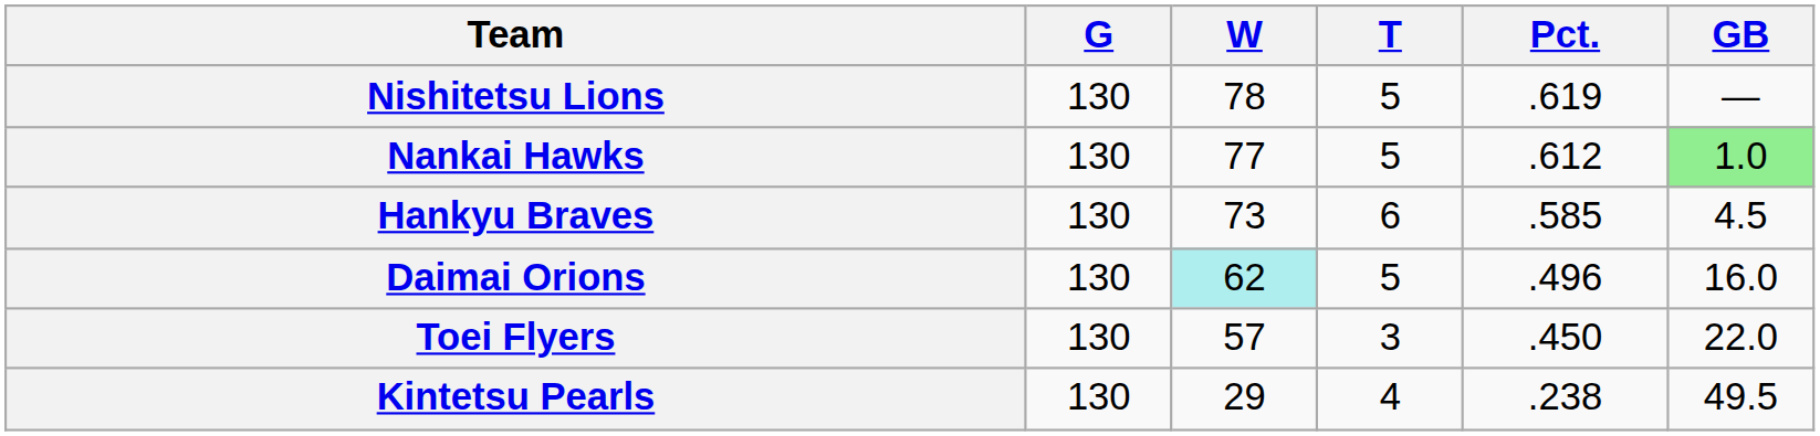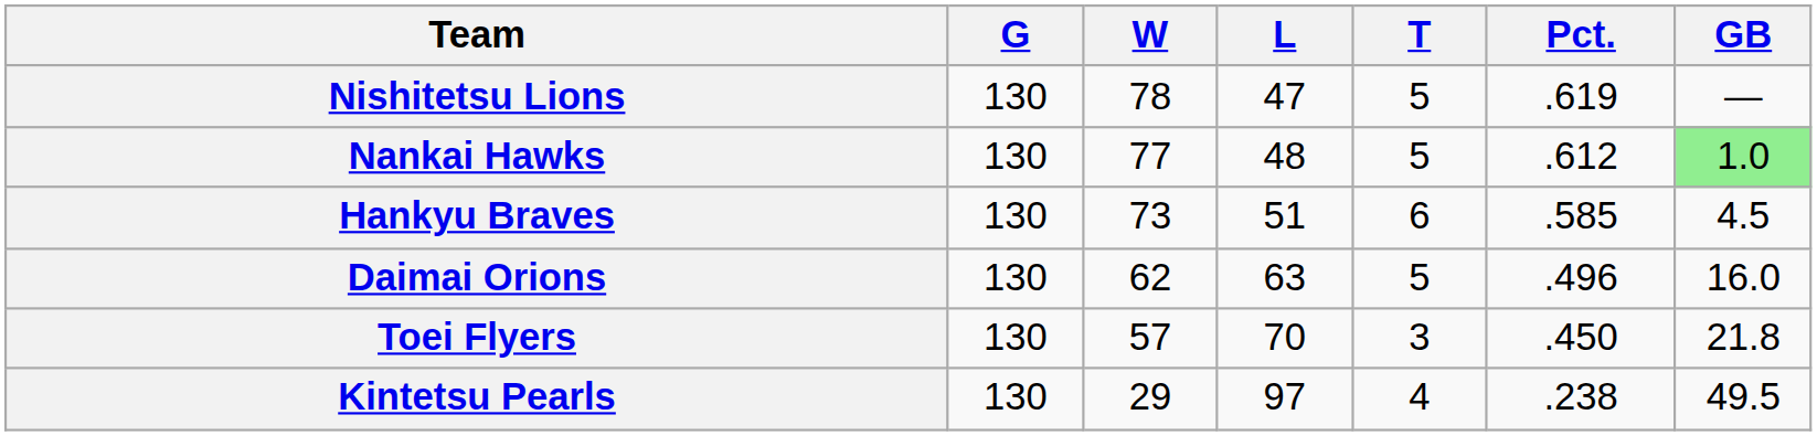 <table class="wikitable plainrowheaders" width="60%" style="text-align:center;">
 <tr>
 <th scope="col" width="35%">Team</th>
 <th scope="col" width="5%"><a href='#'>G</a></th>
 <th scope="col" width="5%"><a href='#'>W</a></th>
+<th scope="col" width="5%"><a href='#'>L</a></th>
 <th scope="col" width="5%"><a href='#'>T</a></th>
 <th scope="col" width="7%"><a href='#'>Pct.</a></th>
 <th scope="col" width="5%"><a href='#'>GB</a></th>
 </tr>
 <tr>
 <th scope="row" style="text-align:center;"><a href='#'>Nishitetsu Lions</a></th>
 <td>130</td>
 <td>78</td>
+<td>47</td>
 <td>5</td>
 <td>.619</td>
 <td>—</td>
 </tr>
 <tr>
 <th scope="row" style="text-align:center;"><a href='#'>Nankai Hawks</a></th>
 <td>130</td>
 <td>77</td>
+<td>48</td>
 <td>5</td>
 <td>.612</td>
 <td style="background: lightgreen;">1.0</td>
 </tr>
 <tr>
 <th scope="row" style="text-align:center;"><a href='#'>Hankyu Braves</a></th>
 <td>130</td>
 <td>73</td>
+<td>51</td>
 <td>6</td>
 <td>.585</td>
 <td>4.5</td>
 </tr>
 <tr>
 <th scope="row" style="text-align:center;"><a href='#'>Daimai Orions</a></th>
 <td>130</td>
-<td style="background: paleturquoise;">62</td>
+<td>62</td>
+<td>63</td>
 <td>5</td>
 <td>.496</td>
 <td>16.0</td>
 </tr>
 <tr>
 <th scope="row" style="text-align:center;"><a href='#'>Toei Flyers</a></th>
 <td>130</td>
 <td>57</td>
+<td>70</td>
 <td>3</td>
 <td>.450</td>
-<td>22.0</td>
+<td>21.8</td>
 </tr>
 <tr>
 <th scope="row" style="text-align:center;"><a href='#'>Kintetsu Pearls</a></th>
 <td>130</td>
 <td>29</td>
+<td>97</td>
 <td>4</td>
 <td>.238</td>
 <td>49.5</td>
 </tr>
 </table>
